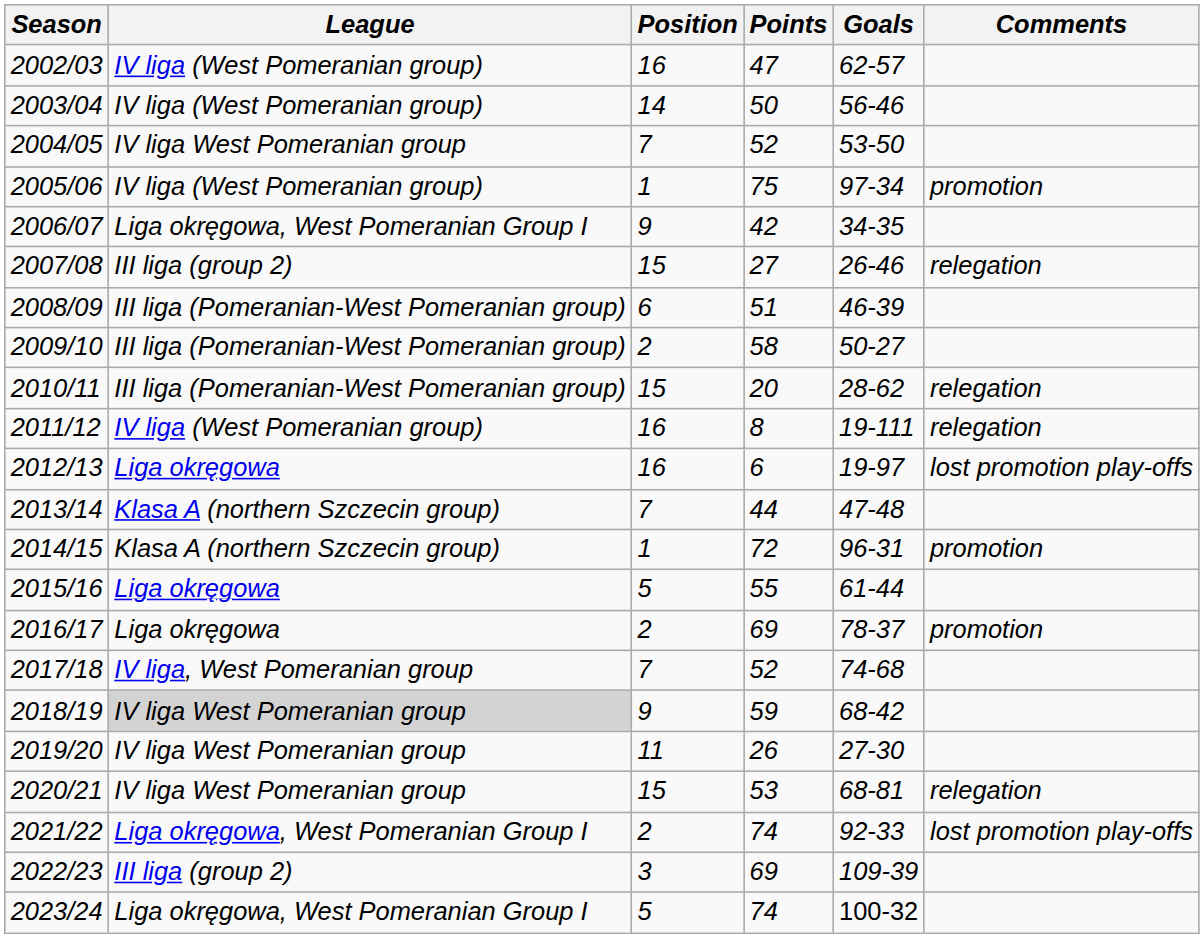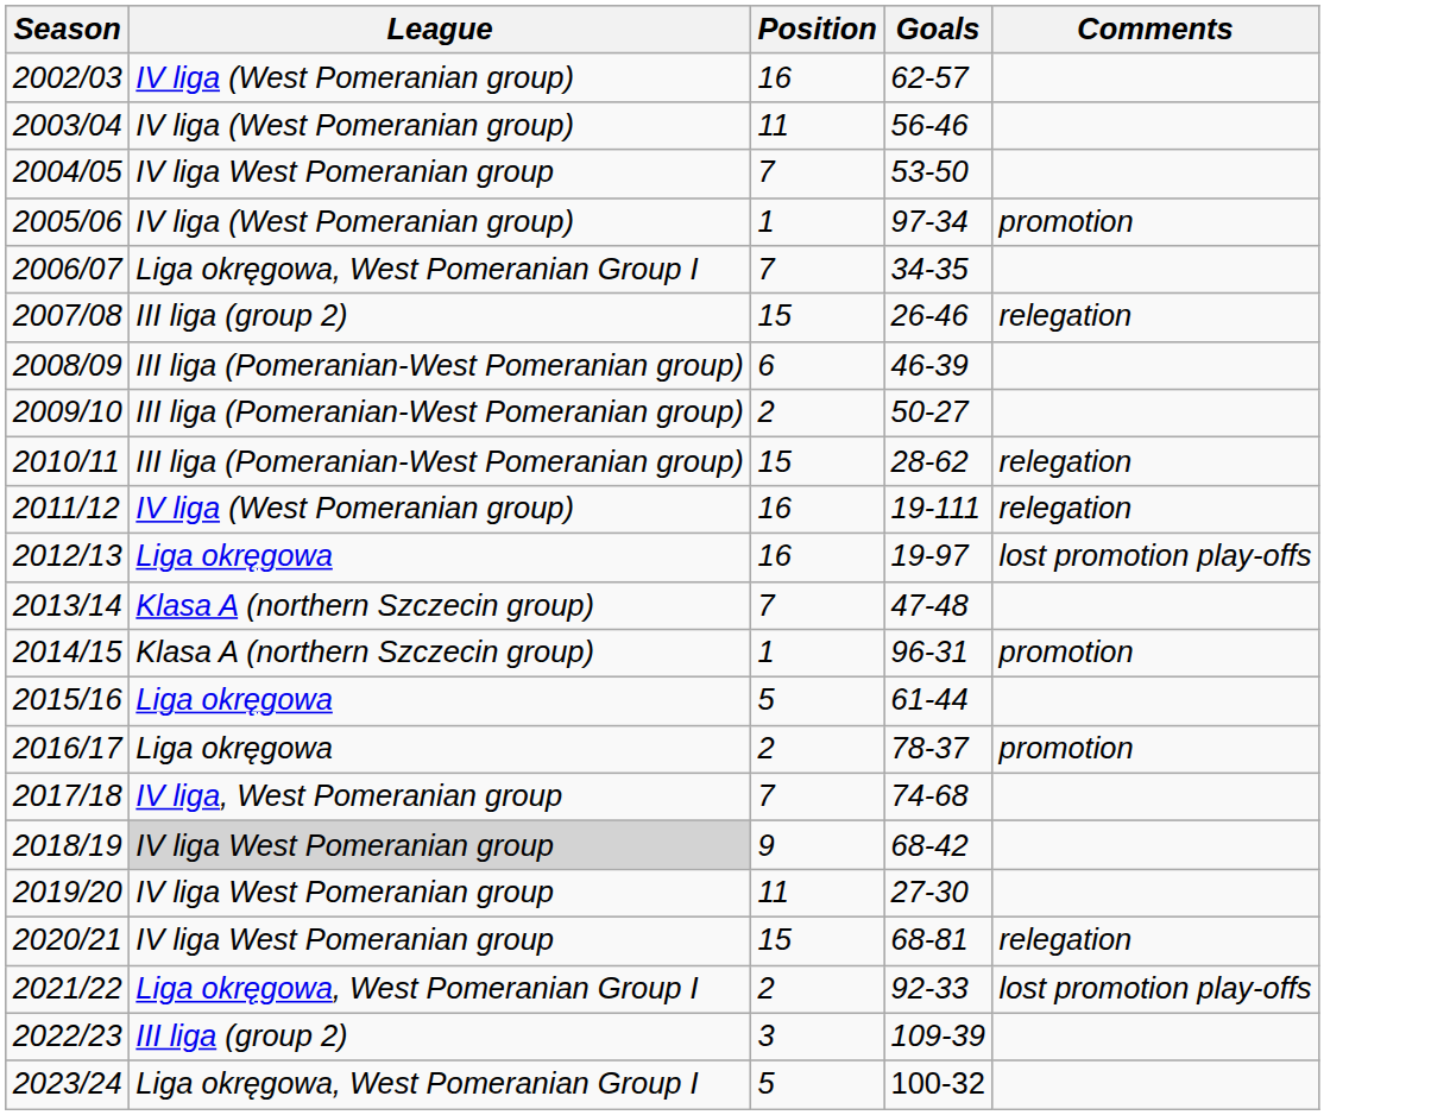 <table class="wikitable">
 <tr>
 <th><em>Season</em></th>
 <th><em>League</em></th>
 <th><em>Position</em></th>
-<th><em>Points</em></th>
 <th><em>Goals</em></th>
 <th><em>Comments</em></th>
 </tr>
 <tr>
 <td><em>2002/03</em></td>
 <td><em><a href='#'>IV liga</a> (West Pomeranian group)</em></td>
 <td><em>16</em></td>
-<td><em>47</em></td>
 <td><em>62-57</em></td>
 <td></td>
 </tr>
 <tr>
 <td><em>2003/04</em></td>
 <td><em>IV liga (West Pomeranian group)</em></td>
-<td><em>14</em></td>
-<td><em>50</em></td>
+<td><em>11</em></td>
 <td><em>56-46</em></td>
 <td></td>
 </tr>
 <tr>
 <td><em>2004/05</em></td>
 <td><em>IV liga West Pomeranian group</em></td>
 <td><em>7</em></td>
-<td><em>52</em></td>
 <td><em>53-50</em></td>
 <td></td>
 </tr>
 <tr>
 <td><em>2005/06</em></td>
 <td><em>IV liga (West Pomeranian group)</em></td>
 <td><em>1</em></td>
-<td><em>75</em></td>
 <td><em>97-34</em></td>
 <td><em>promotion</em></td>
 </tr>
 <tr>
 <td><em>2006/07</em></td>
 <td><em>Liga okręgowa, West Pomeranian Group I</em></td>
-<td><em>9</em></td>
-<td><em>42</em></td>
+<td><em>7</em></td>
 <td><em>34-35</em></td>
 <td></td>
 </tr>
 <tr>
 <td><em>2007/08</em></td>
 <td><em>III liga (group 2)</em></td>
 <td><em>15</em></td>
-<td><em>27</em></td>
 <td><em>26-46</em></td>
 <td><em>relegation</em></td>
 </tr>
 <tr>
 <td><em>2008/09</em></td>
 <td><em>III liga (Pomeranian-West Pomeranian group)</em></td>
 <td><em>6</em></td>
-<td><em>51</em></td>
 <td><em>46-39</em></td>
 <td></td>
 </tr>
 <tr>
 <td><em>2009/10</em></td>
 <td><em>III liga (Pomeranian-West Pomeranian group)</em></td>
 <td><em>2</em></td>
-<td><em>58</em></td>
 <td><em>50-27</em></td>
 <td></td>
 </tr>
 <tr>
 <td><em>2010/11</em></td>
 <td><em>III liga (Pomeranian-West Pomeranian group)</em></td>
 <td><em>15</em></td>
-<td><em>20</em></td>
 <td><em>28-62</em></td>
 <td><em>relegation</em></td>
 </tr>
 <tr>
 <td><em>2011/12</em></td>
 <td><em><a href='#'>IV liga</a> (West Pomeranian group)</em></td>
 <td><em>16</em></td>
-<td><em>8</em></td>
 <td><em>19-111</em></td>
 <td><em>relegation</em></td>
 </tr>
 <tr>
 <td><em>2012/13</em></td>
 <td><em><a href='#'>Liga okręgowa</a></em></td>
 <td><em>16</em></td>
-<td><em>6</em></td>
 <td><em>19-97</em></td>
 <td><em>lost promotion play-offs</em></td>
 </tr>
 <tr>
 <td><em>2013/14</em></td>
 <td><em><a href='#'>Klasa A</a> (northern Szczecin group)</em></td>
 <td><em>7</em></td>
-<td><em>44</em></td>
 <td><em>47-48</em></td>
 <td></td>
 </tr>
 <tr>
 <td><em>2014/15</em></td>
 <td><em>Klasa A (northern Szczecin group)</em></td>
 <td><em>1</em></td>
-<td><em>72</em></td>
 <td><em>96-31</em></td>
 <td><em>promotion</em></td>
 </tr>
 <tr>
 <td><em>2015/16</em></td>
 <td><em><a href='#'>Liga okręgowa</a></em></td>
 <td><em>5</em></td>
-<td><em>55</em></td>
 <td><em>61-44</em></td>
 <td></td>
 </tr>
 <tr>
 <td><em>2016/17</em></td>
 <td><em>Liga okręgowa</em></td>
 <td><em>2</em></td>
-<td><em>69</em></td>
 <td><em>78-37</em></td>
 <td><em>promotion</em></td>
 </tr>
 <tr>
 <td><em>2017/18</em></td>
 <td><em><a href='#'>IV liga</a>, West Pomeranian group</em></td>
 <td><em>7</em></td>
-<td><em>52</em></td>
 <td><em>74-68</em></td>
 <td></td>
 </tr>
 <tr>
 <td><em>2018/19</em></td>
 <td style="background: lightgrey;"><em>IV liga West Pomeranian group</em></td>
 <td><em>9</em></td>
-<td><em>59</em></td>
 <td><em>68-42</em></td>
 <td></td>
 </tr>
 <tr>
 <td><em>2019/20</em></td>
 <td><em>IV liga West Pomeranian group</em></td>
 <td><em>11</em></td>
-<td><em>26</em></td>
 <td><em>27-30</em></td>
 <td></td>
 </tr>
 <tr>
 <td><em>2020/21</em></td>
 <td><em>IV liga West Pomeranian group</em></td>
 <td><em>15</em></td>
-<td><em>53</em></td>
 <td><em>68-81</em></td>
 <td><em>relegation</em></td>
 </tr>
 <tr>
 <td><em>2021/22</em></td>
 <td><em><a href='#'>Liga okręgowa</a>, West Pomeranian Group I</em></td>
 <td><em>2</em></td>
-<td><em>74</em></td>
 <td><em>92-33</em></td>
 <td><em>lost promotion play-offs</em></td>
 </tr>
 <tr>
 <td><em>2022/23</em></td>
 <td><em><a href='#'>III liga</a></em> <em>(group 2)</em></td>
 <td><em>3</em></td>
-<td><em>69</em></td>
 <td><em>109-39</em></td>
 <td></td>
 </tr>
 <tr>
 <td><em>2023/24</em></td>
 <td><em>Liga okręgowa, West Pomeranian Group I</em></td>
 <td><em>5</em></td>
-<td><em>74</em></td>
 <td>100-32</td>
 <td></td>
 </tr>
 </table>
